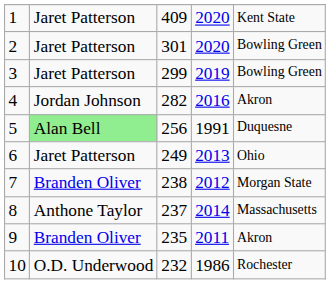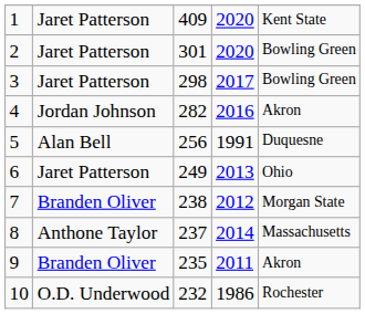 <table class="wikitable">
 <tr>
 </tr>
 <tr>
 <td>1</td>
 <td>Jaret Patterson</td>
 <td>409</td>
 <td><a href='#'>2020</a></td>
 <td style="font-size:80%;">Kent State</td>
 </tr>
 <tr>
 <td>2</td>
 <td>Jaret Patterson</td>
 <td>301</td>
 <td><a href='#'>2020</a></td>
 <td style="font-size:80%;">Bowling Green</td>
 </tr>
 <tr>
 <td>3</td>
 <td>Jaret Patterson</td>
-<td>299</td>
-<td><a href='#'>2019</a></td>
+<td>298</td>
+<td><a href='#'>2017</a></td>
 <td style="font-size:80%;">Bowling Green</td>
 </tr>
 <tr>
 <td>4</td>
 <td>Jordan Johnson</td>
 <td>282</td>
 <td><a href='#'>2016</a></td>
 <td style="font-size:80%;">Akron</td>
 </tr>
 <tr>
 <td>5</td>
-<td style="background: lightgreen;">Alan Bell</td>
+<td>Alan Bell</td>
 <td>256</td>
 <td>1991</td>
 <td style="font-size:80%;">Duquesne</td>
 </tr>
 <tr>
 <td>6</td>
 <td>Jaret Patterson</td>
 <td>249</td>
 <td><a href='#'>2013</a></td>
 <td style="font-size:80%;">Ohio</td>
 </tr>
 <tr>
 <td>7</td>
 <td><a href='#'>Branden Oliver</a></td>
 <td>238</td>
 <td><a href='#'>2012</a></td>
 <td style="font-size:80%;">Morgan State</td>
 </tr>
 <tr>
 <td>8</td>
 <td>Anthone Taylor</td>
 <td>237</td>
 <td><a href='#'>2014</a></td>
 <td style="font-size:80%;">Massachusetts</td>
 </tr>
 <tr>
 <td>9</td>
 <td><a href='#'>Branden Oliver</a></td>
 <td>235</td>
 <td><a href='#'>2011</a></td>
 <td style="font-size:80%;">Akron</td>
 </tr>
 <tr>
 <td>10</td>
 <td>O.D. Underwood</td>
 <td>232</td>
 <td>1986</td>
 <td style="font-size:80%;">Rochester</td>
 </tr>
 </table>
